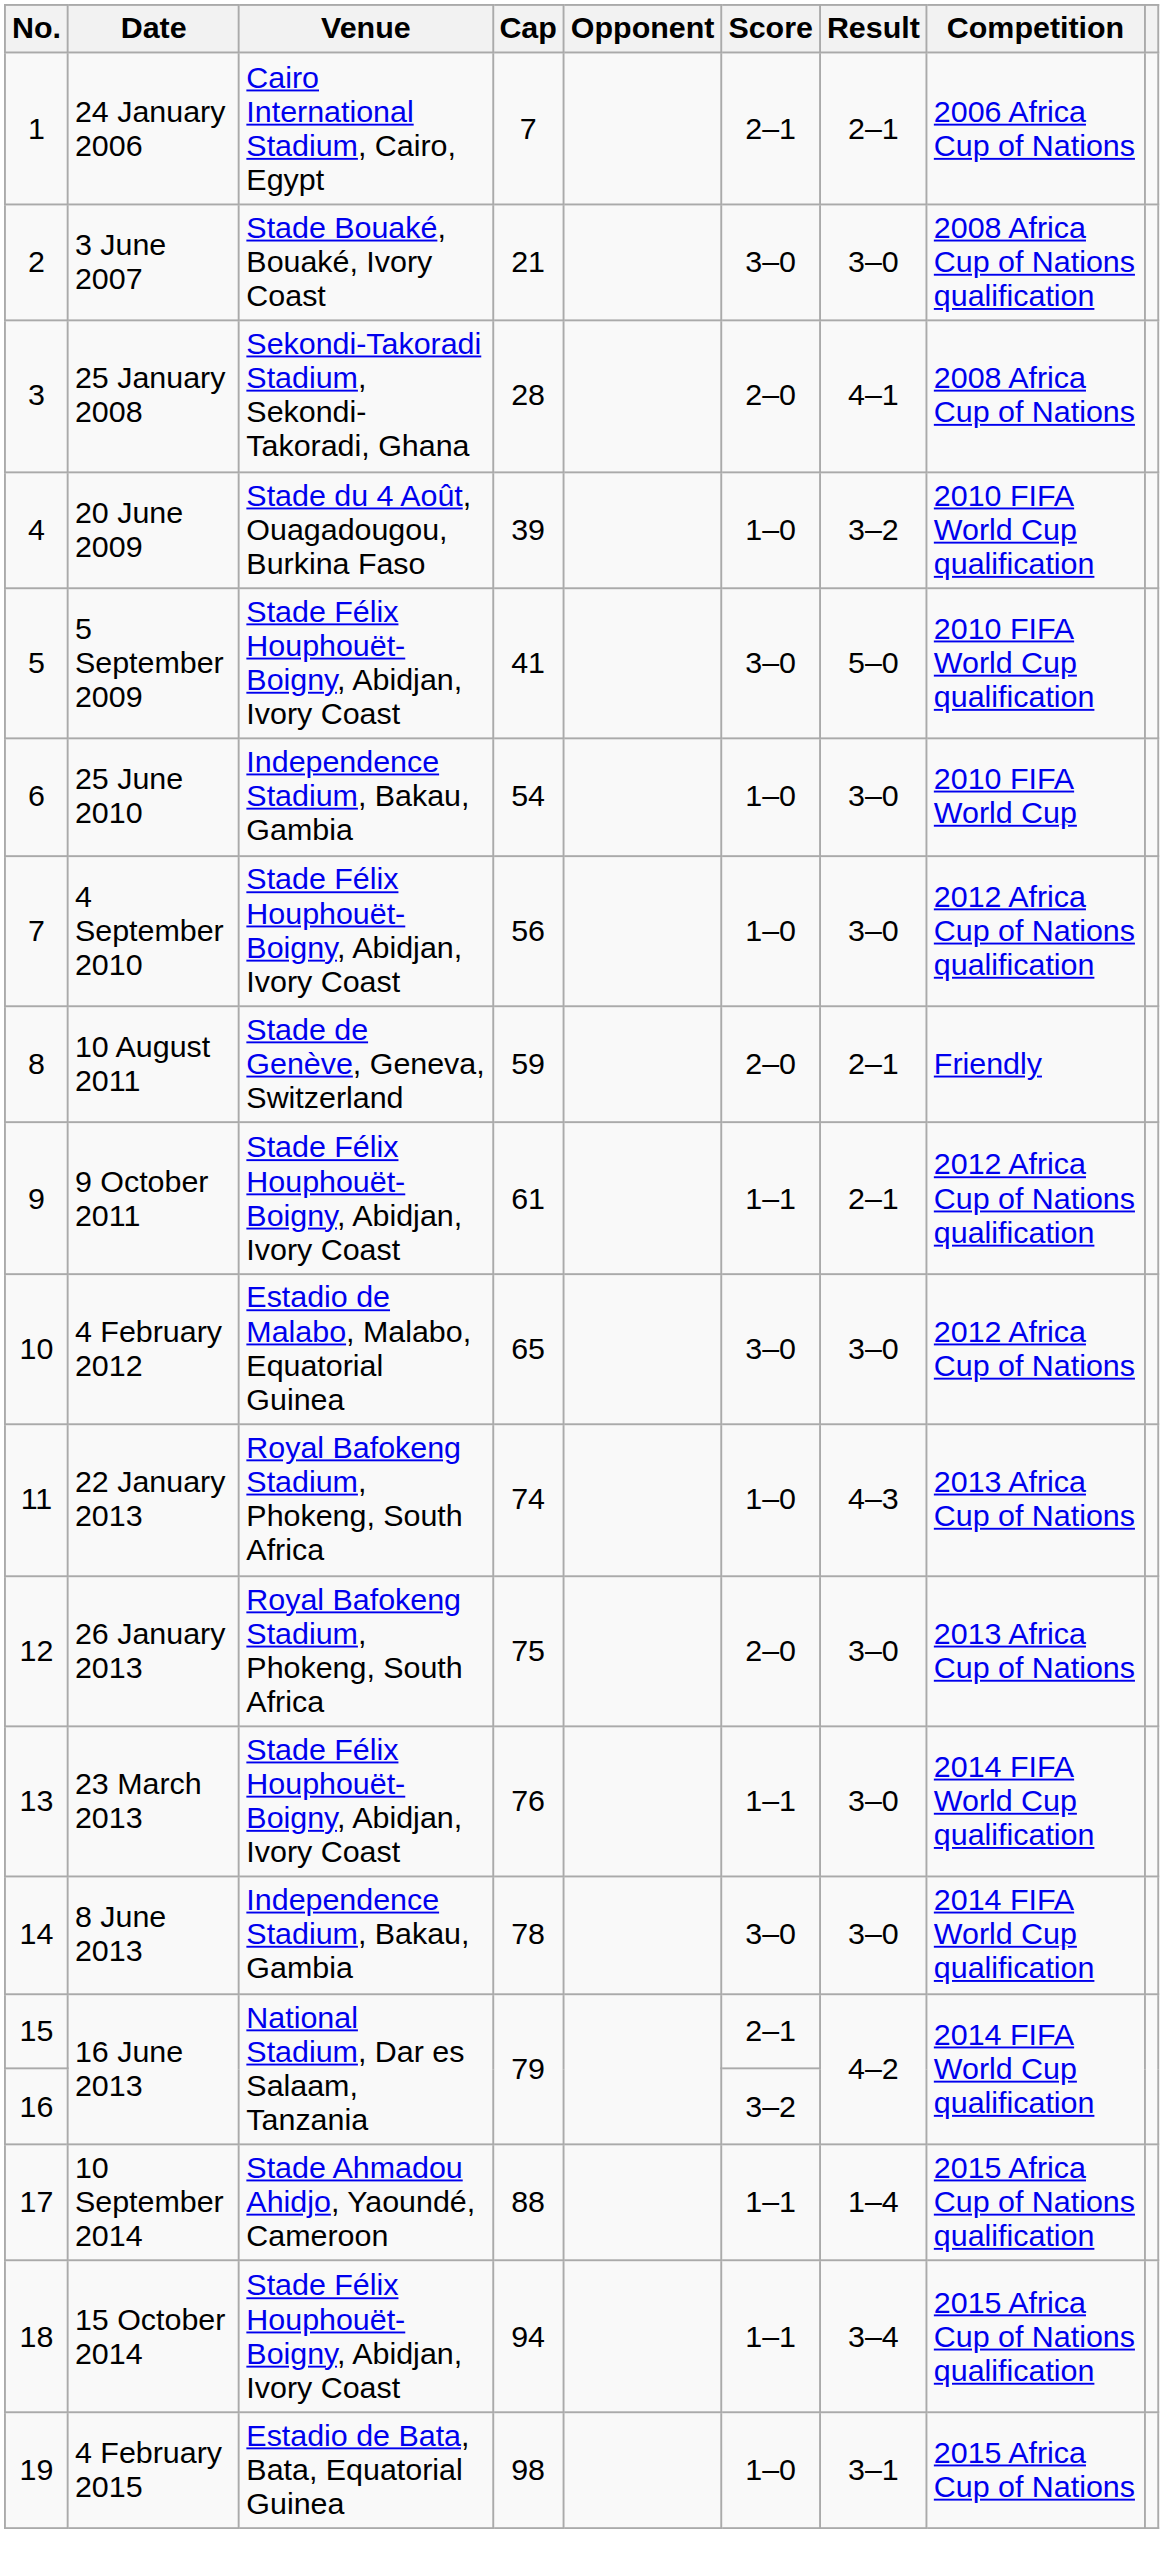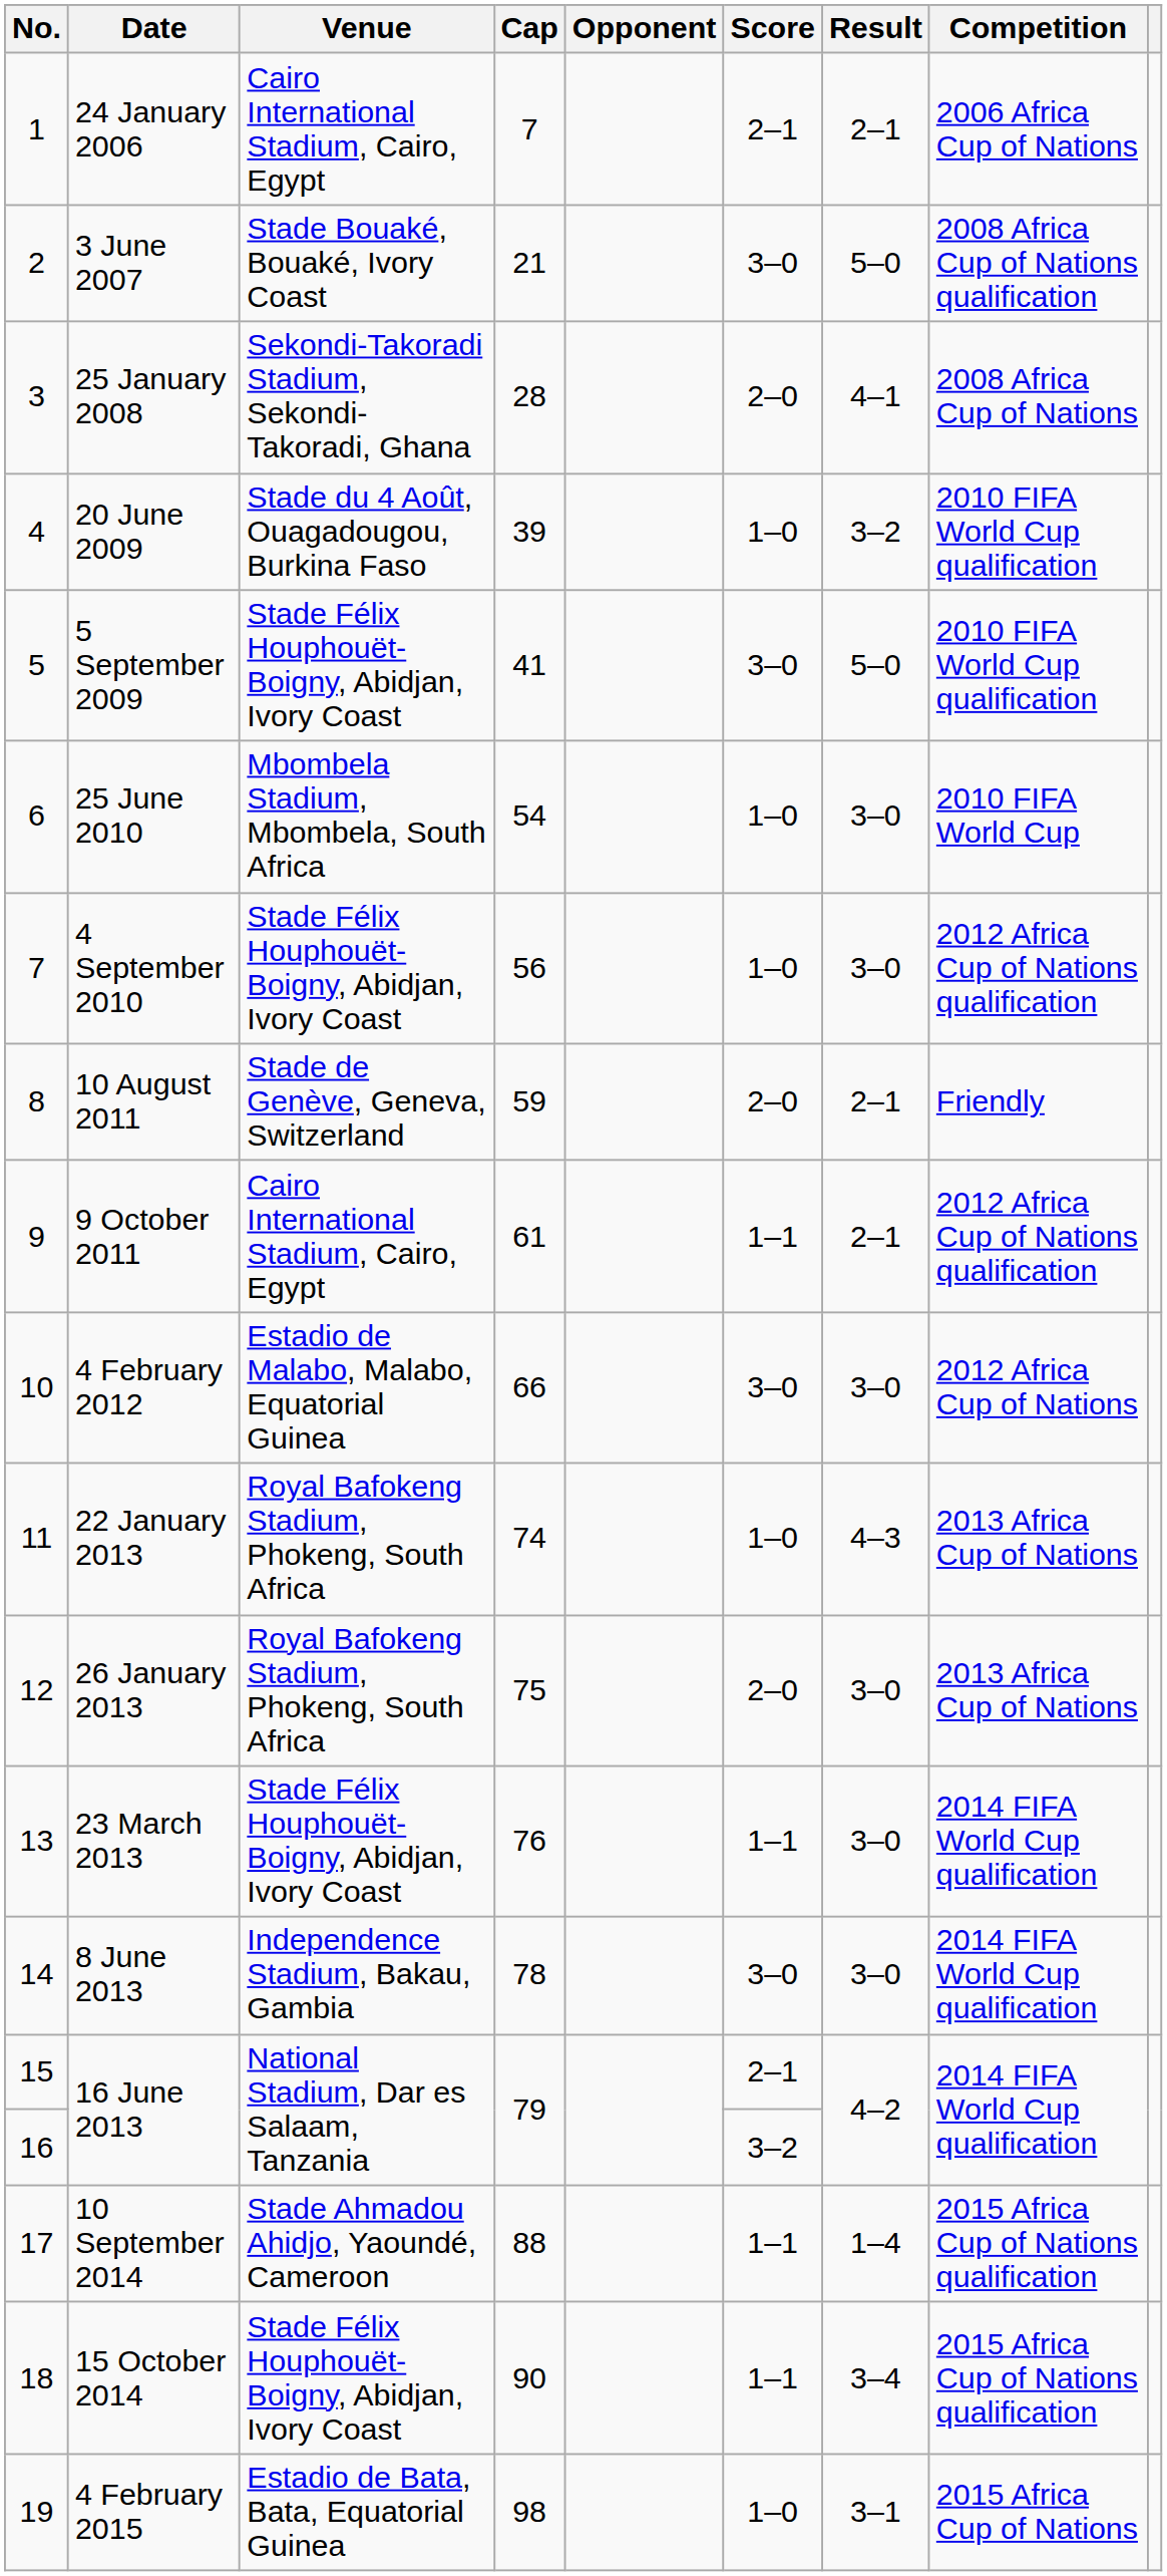 <table class="wikitable sortable">
 <tr>
 <th scope=col>No.</th>
 <th scope=col>Date</th>
 <th scope=col>Venue</th>
 <th scope=col>Cap</th>
 <th scope=col>Opponent</th>
 <th scope=col>Score</th>
 <th scope=col>Result</th>
 <th scope=col>Competition</th>
 <th scope=col class=unsortable></th>
 </tr>
 <tr>
 <td align=center>1</td>
 <td>24 January 2006</td>
 <td><a href='#'>Cairo International Stadium</a>, Cairo, Egypt</td>
 <td align=center>7</td>
 <td></td>
 <td align=center>2–1</td>
 <td align=center>2–1</td>
 <td><a href='#'>2006 Africa Cup of Nations</a></td>
 <td align=center></td>
 </tr>
 <tr>
 <td align=center>2</td>
 <td>3 June 2007</td>
 <td><a href='#'>Stade Bouaké</a>, Bouaké, Ivory Coast</td>
 <td align=center>21</td>
 <td></td>
 <td align=center>3–0</td>
-<td align=center>3–0</td>
+<td align=center>5–0</td>
 <td><a href='#'>2008 Africa Cup of Nations qualification</a></td>
 <td align=center></td>
 </tr>
 <tr>
 <td align=center>3</td>
 <td>25 January 2008</td>
 <td><a href='#'>Sekondi-Takoradi Stadium</a>, Sekondi-Takoradi, Ghana</td>
 <td align=center>28</td>
 <td></td>
 <td align=center>2–0</td>
 <td align=center>4–1</td>
 <td><a href='#'>2008 Africa Cup of Nations</a></td>
 <td align=center></td>
 </tr>
 <tr>
 <td align=center>4</td>
 <td>20 June 2009</td>
 <td><a href='#'>Stade du 4 Août</a>, Ouagadougou, Burkina Faso</td>
 <td align=center>39</td>
 <td></td>
 <td align=center>1–0</td>
 <td align=center>3–2</td>
 <td><a href='#'>2010 FIFA World Cup qualification</a></td>
 <td align=center></td>
 </tr>
 <tr>
 <td align=center>5</td>
 <td>5 September 2009</td>
 <td><a href='#'>Stade Félix Houphouët-Boigny</a>, Abidjan, Ivory Coast</td>
 <td align=center>41</td>
 <td></td>
 <td align=center>3–0</td>
 <td align=center>5–0</td>
 <td><a href='#'>2010 FIFA World Cup qualification</a></td>
 <td align="center"></td>
 </tr>
 <tr>
 <td align=center>6</td>
 <td>25 June 2010</td>
-<td><a href='#'>Independence Stadium</a>, Bakau, Gambia</td>
+<td><a href='#'>Mbombela Stadium</a>, Mbombela, South Africa</td>
 <td align=center>54</td>
 <td></td>
 <td align=center>1–0</td>
 <td align=center>3–0</td>
 <td><a href='#'>2010 FIFA World Cup</a></td>
 <td align=center></td>
 </tr>
 <tr>
 <td align=center>7</td>
 <td>4 September 2010</td>
 <td><a href='#'>Stade Félix Houphouët-Boigny</a>, Abidjan, Ivory Coast</td>
 <td align="center">56</td>
 <td></td>
 <td align=center>1–0</td>
 <td align=center>3–0</td>
 <td><a href='#'>2012 Africa Cup of Nations qualification</a></td>
 <td align=center></td>
 </tr>
 <tr>
 <td align=center>8</td>
 <td>10 August 2011</td>
 <td><a href='#'>Stade de Genève</a>, Geneva, Switzerland</td>
 <td align=center>59</td>
 <td></td>
 <td align=center>2–0</td>
 <td align=center>2–1</td>
 <td><a href='#'>Friendly</a></td>
 <td align=center></td>
 </tr>
 <tr>
 <td align=center>9</td>
 <td>9 October 2011</td>
-<td><a href='#'>Stade Félix Houphouët-Boigny</a>, Abidjan, Ivory Coast</td>
+<td><a href='#'>Cairo International Stadium</a>, Cairo, Egypt</td>
 <td align="center">61</td>
 <td></td>
 <td align=center>1–1</td>
 <td align=center>2–1</td>
 <td><a href='#'>2012 Africa Cup of Nations qualification</a></td>
 <td align="center"></td>
 </tr>
 <tr>
 <td align=center>10</td>
 <td>4 February 2012</td>
 <td><a href='#'>Estadio de Malabo</a>, Malabo, Equatorial Guinea</td>
-<td align=center>65</td>
+<td align=center>66</td>
 <td></td>
 <td align=center>3–0</td>
 <td align=center>3–0</td>
 <td><a href='#'>2012 Africa Cup of Nations</a></td>
 <td align=center></td>
 </tr>
 <tr>
 <td align=center>11</td>
 <td>22 January 2013</td>
 <td><a href='#'>Royal Bafokeng Stadium</a>, Phokeng, South Africa</td>
 <td align=center>74</td>
 <td></td>
 <td align=center>1–0</td>
 <td align=center>4–3</td>
 <td><a href='#'>2013 Africa Cup of Nations</a></td>
 <td align=center></td>
 </tr>
 <tr>
 <td align=center>12</td>
 <td>26 January 2013</td>
 <td><a href='#'>Royal Bafokeng Stadium</a>, Phokeng, South Africa</td>
 <td align="center">75</td>
 <td></td>
 <td align=center>2–0</td>
 <td align=center>3–0</td>
 <td><a href='#'>2013 Africa Cup of Nations</a></td>
 <td align="center"></td>
 </tr>
 <tr>
 <td align=center>13</td>
 <td>23 March 2013</td>
 <td><a href='#'>Stade Félix Houphouët-Boigny</a>, Abidjan, Ivory Coast</td>
 <td align="center">76</td>
 <td></td>
 <td align=center>1–1</td>
 <td align=center>3–0</td>
 <td><a href='#'>2014 FIFA World Cup qualification</a></td>
 <td align=center></td>
 </tr>
 <tr>
 <td align=center>14</td>
 <td>8 June 2013</td>
 <td><a href='#'>Independence Stadium</a>, Bakau, Gambia</td>
 <td align=center>78</td>
 <td></td>
 <td align=center>3–0</td>
 <td align=center>3–0</td>
 <td><a href='#'>2014 FIFA World Cup qualification</a></td>
 <td align="center"></td>
 </tr>
 <tr>
 <td align=center>15</td>
 <td rowspan=2>16 June 2013</td>
 <td rowspan=2><a href='#'>National Stadium</a>, Dar es Salaam, Tanzania</td>
 <td rowspan=2 align=center>79</td>
 <td rowspan=2></td>
 <td align=center>2–1</td>
 <td rowspan=2 align=center>4–2</td>
 <td rowspan=2><a href='#'>2014 FIFA World Cup qualification</a></td>
 <td rowspan="2"align="center"></td>
 </tr>
 <tr>
 <td align=center>16</td>
 <td align=center>3–2</td>
 </tr>
 <tr>
 <td align=center>17</td>
 <td>10 September 2014</td>
 <td><a href='#'>Stade Ahmadou Ahidjo</a>, Yaoundé, Cameroon</td>
 <td align=center>88</td>
 <td></td>
 <td align=center>1–1</td>
 <td align=center>1–4</td>
 <td><a href='#'>2015 Africa Cup of Nations qualification</a></td>
 <td align=center></td>
 </tr>
 <tr>
 <td align=center>18</td>
 <td>15 October 2014</td>
 <td><a href='#'>Stade Félix Houphouët-Boigny</a>, Abidjan, Ivory Coast</td>
-<td align="center">94</td>
+<td align="center">90</td>
 <td></td>
 <td align=center>1–1</td>
 <td align=center>3–4</td>
 <td><a href='#'>2015 Africa Cup of Nations qualification</a></td>
 <td align="center"></td>
 </tr>
 <tr>
 <td align=center>19</td>
 <td>4 February 2015</td>
 <td><a href='#'>Estadio de Bata</a>, Bata, Equatorial Guinea</td>
 <td align=center>98</td>
 <td></td>
 <td align=center>1–0</td>
 <td align=center>3–1</td>
 <td><a href='#'>2015 Africa Cup of Nations</a></td>
 <td align=center></td>
 </tr>
 </table>
